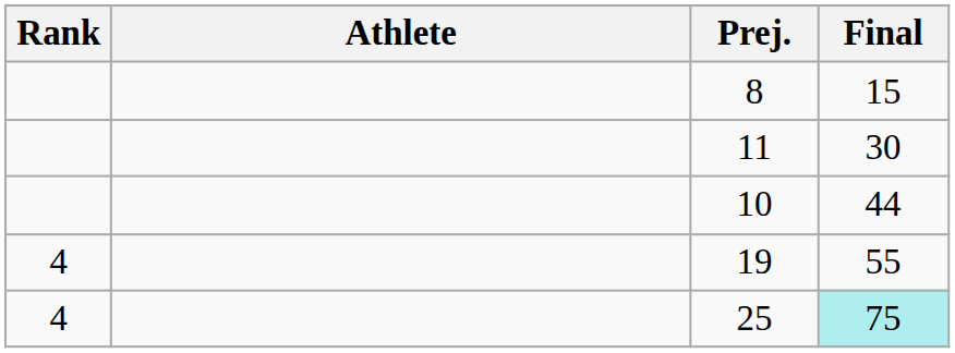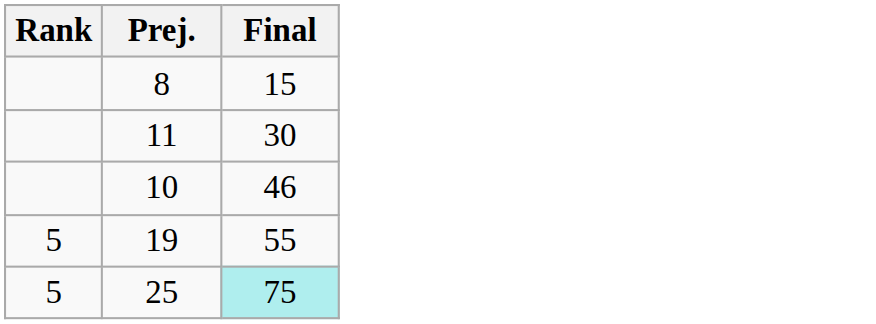 <table class=wikitable style="text-align:center">
 <tr>
 <th width=40>Rank</th>
-<th width=250>Athlete</th>
 <th width=50>Prej.</th>
 <th width=50>Final</th>
 </tr>
 <tr>
 <td></td>
-<td align=left></td>
 <td>8</td>
 <td>15</td>
 </tr>
 <tr>
 <td></td>
-<td align=left></td>
 <td>11</td>
 <td>30</td>
 </tr>
 <tr>
 <td></td>
-<td align=left></td>
 <td>10</td>
-<td>44</td>
+<td>46</td>
 </tr>
 <tr>
-<td>4</td>
-<td align=left></td>
+<td>5</td>
 <td>19</td>
 <td>55</td>
 </tr>
 <tr>
-<td>4</td>
-<td align=left></td>
+<td>5</td>
 <td>25</td>
 <td style="background: paleturquoise;">75</td>
 </tr>
 </table>
